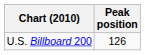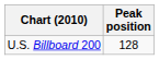 <table class="wikitable">
 <tr>
 <th>Chart (2010)</th>
 <th>Peak<br>position</th>
 </tr>
 <tr>
 <td>U.S. <a href='#'><em>Billboard</em> 200</a></td>
-<td style="text-align:center;">126</td>
+<td style="text-align:center;">128</td>
 </tr>
 </table>
